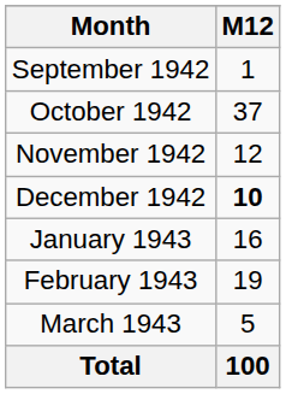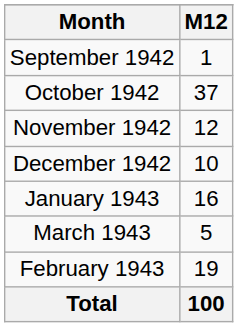 <table class="wikitable">
 <tr style="vertical-align:top; text-align:center; ">
 </tr>
 <tr style="vertical-align:top; text-align:center;">
 <th>Month</th>
 <th>M12</th>
 </tr>
 <tr style="vertical-align:top; text-align:center;">
 <td>September 1942</td>
 <td>1</td>
 </tr>
 <tr style="vertical-align:top; text-align:center;">
 <td>October 1942</td>
 <td>37</td>
 </tr>
 <tr style="vertical-align:top; text-align:center;">
 <td>November 1942</td>
 <td>12</td>
 </tr>
 <tr style="vertical-align:top; text-align:center;">
 <td>December 1942</td>
-<td><strong>10</strong></td>
+<td>10</td>
 </tr>
 <tr style="vertical-align:top; text-align:center;">
 <td>January 1943</td>
 <td>16</td>
 </tr>
 <tr style="vertical-align:top; text-align:center;">
+<td>March 1943</td>
+<td>5</td>
+</tr>
+<tr style="vertical-align:top; text-align:center;">
 <td>February 1943</td>
 <td>19</td>
-</tr>
-<tr style="vertical-align:top; text-align:center;">
-<td>March 1943</td>
-<td>5</td>
 </tr>
 <tr style="vertical-align:top; text-align:center;">
 <th>Total</th>
 <th>100</th>
 </tr>
 </table>
